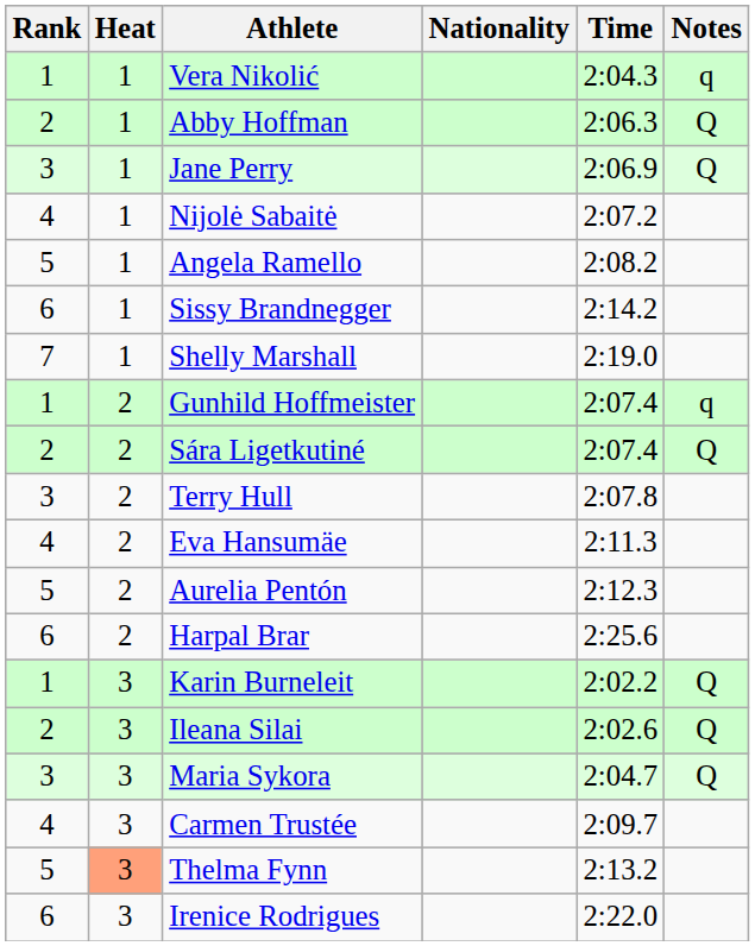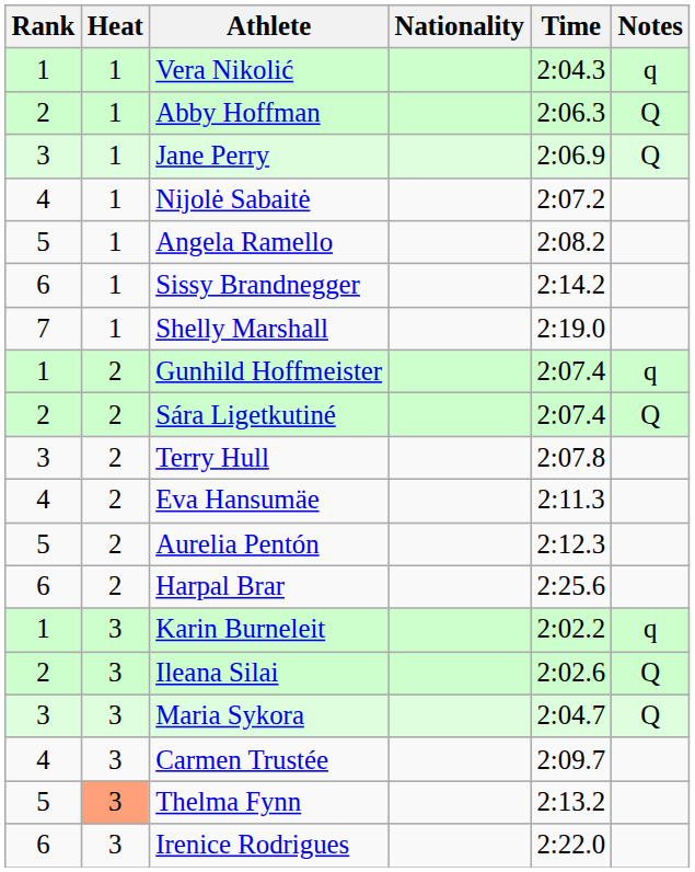 <table class="wikitable sortable" style="text-align:center">
 <tr>
 <th>Rank</th>
 <th>Heat</th>
 <th>Athlete</th>
 <th>Nationality</th>
 <th>Time</th>
 <th>Notes</th>
 </tr>
 <tr bgcolor=ccffcc>
 <td>1</td>
 <td>1</td>
 <td align=left><a href='#'>Vera Nikolić</a></td>
 <td align=left></td>
 <td>2:04.3</td>
 <td>q</td>
 </tr>
 <tr bgcolor=ccffcc>
 <td>2</td>
 <td>1</td>
 <td align=left><a href='#'>Abby Hoffman</a></td>
 <td align=left></td>
 <td>2:06.3</td>
 <td>Q</td>
 </tr>
 <tr bgcolor=ddffdd>
 <td>3</td>
 <td>1</td>
 <td align=left><a href='#'>Jane Perry</a></td>
 <td align=left></td>
 <td>2:06.9</td>
 <td>Q</td>
 </tr>
 <tr>
 <td>4</td>
 <td>1</td>
 <td align=left><a href='#'>Nijolė Sabaitė</a></td>
 <td align=left></td>
 <td>2:07.2</td>
 <td></td>
 </tr>
 <tr>
 <td>5</td>
 <td>1</td>
 <td align=left><a href='#'>Angela Ramello</a></td>
 <td align=left></td>
 <td>2:08.2</td>
 <td></td>
 </tr>
 <tr>
 <td>6</td>
 <td>1</td>
 <td align=left><a href='#'>Sissy Brandnegger</a></td>
 <td align=left></td>
 <td>2:14.2</td>
 <td></td>
 </tr>
 <tr>
 <td>7</td>
 <td>1</td>
 <td align=left><a href='#'>Shelly Marshall</a></td>
 <td align=left></td>
 <td>2:19.0</td>
 <td></td>
 </tr>
 <tr bgcolor=ccffcc>
 <td>1</td>
 <td>2</td>
 <td align=left><a href='#'>Gunhild Hoffmeister</a></td>
 <td align=left></td>
 <td>2:07.4</td>
 <td>q</td>
 </tr>
 <tr bgcolor=ccffcc>
 <td>2</td>
 <td>2</td>
 <td align=left><a href='#'>Sára Ligetkutiné</a></td>
 <td align=left></td>
 <td>2:07.4</td>
 <td>Q</td>
 </tr>
 <tr>
 <td>3</td>
 <td>2</td>
 <td align=left><a href='#'>Terry Hull</a></td>
 <td align=left></td>
 <td>2:07.8</td>
 <td></td>
 </tr>
 <tr>
 <td>4</td>
 <td>2</td>
 <td align=left><a href='#'>Eva Hansumäe</a></td>
 <td align=left></td>
 <td>2:11.3</td>
 <td></td>
 </tr>
 <tr>
 <td>5</td>
 <td>2</td>
 <td align=left><a href='#'>Aurelia Pentón</a></td>
 <td align=left></td>
 <td>2:12.3</td>
 <td></td>
 </tr>
 <tr>
 <td>6</td>
 <td>2</td>
 <td align=left><a href='#'>Harpal Brar</a></td>
 <td align=left></td>
 <td>2:25.6</td>
 <td></td>
 </tr>
 <tr bgcolor=ccffcc>
 <td>1</td>
 <td>3</td>
 <td align=left><a href='#'>Karin Burneleit</a></td>
 <td align=left></td>
 <td>2:02.2</td>
-<td>Q</td>
+<td>q</td>
 </tr>
 <tr bgcolor=ccffcc>
 <td>2</td>
 <td>3</td>
 <td align=left><a href='#'>Ileana Silai</a></td>
 <td align=left></td>
 <td>2:02.6</td>
 <td>Q</td>
 </tr>
 <tr bgcolor=ddffdd>
 <td>3</td>
 <td>3</td>
 <td align=left><a href='#'>Maria Sykora</a></td>
 <td align=left></td>
 <td>2:04.7</td>
 <td>Q</td>
 </tr>
 <tr>
 <td>4</td>
 <td>3</td>
 <td align=left><a href='#'>Carmen Trustée</a></td>
 <td align=left></td>
 <td>2:09.7</td>
 <td></td>
 </tr>
 <tr>
 <td>5</td>
 <td style="background: lightsalmon;">3</td>
 <td align=left><a href='#'>Thelma Fynn</a></td>
 <td align=left></td>
 <td>2:13.2</td>
 <td></td>
 </tr>
 <tr>
 <td>6</td>
 <td>3</td>
 <td align=left><a href='#'>Irenice Rodrigues</a></td>
 <td align=left></td>
 <td>2:22.0</td>
 <td></td>
 </tr>
 </table>
